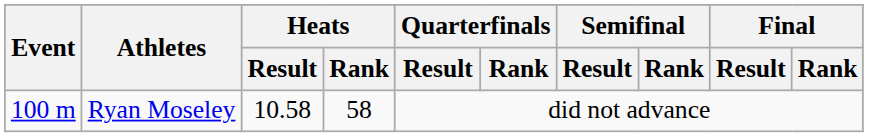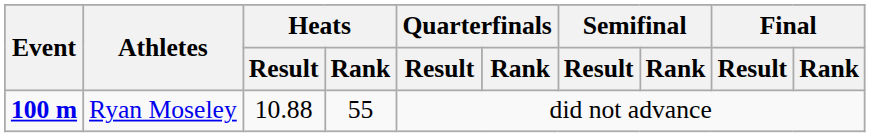 <table class="wikitable" border="1" style="font-size:90%">
 <tr>
 <th rowspan="2">Event</th>
 <th rowspan="2">Athletes</th>
 <th colspan="2">Heats</th>
 <th colspan="2">Quarterfinals</th>
 <th colspan="2">Semifinal</th>
 <th colspan="2">Final</th>
 </tr>
 <tr>
 <th>Result</th>
 <th>Rank</th>
 <th>Result</th>
 <th>Rank</th>
 <th>Result</th>
 <th>Rank</th>
 <th>Result</th>
 <th>Rank</th>
 </tr>
 <tr>
-<td><a href='#'>100 m</a></td>
+<td><strong><a href='#'>100 m</a></strong></td>
 <td><a href='#'>Ryan Moseley</a></td>
-<td align=center>10.58</td>
-<td align=center>58</td>
+<td align=center>10.88</td>
+<td align=center>55</td>
 <td align=center colspan=6>did not advance</td>
 </tr>
 </table>
